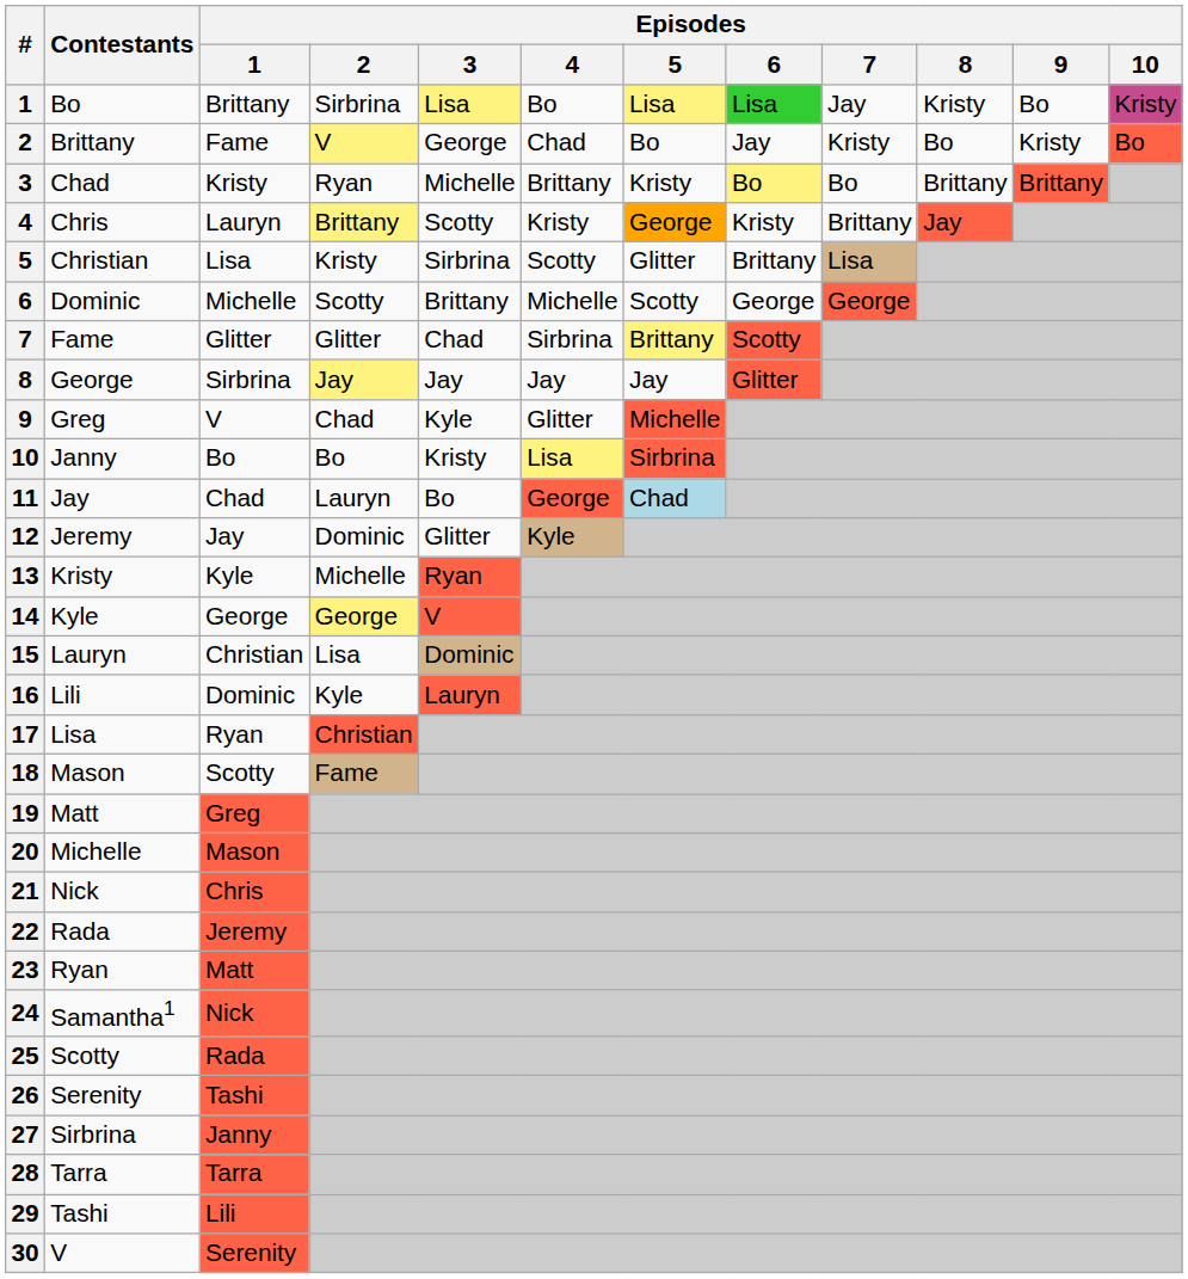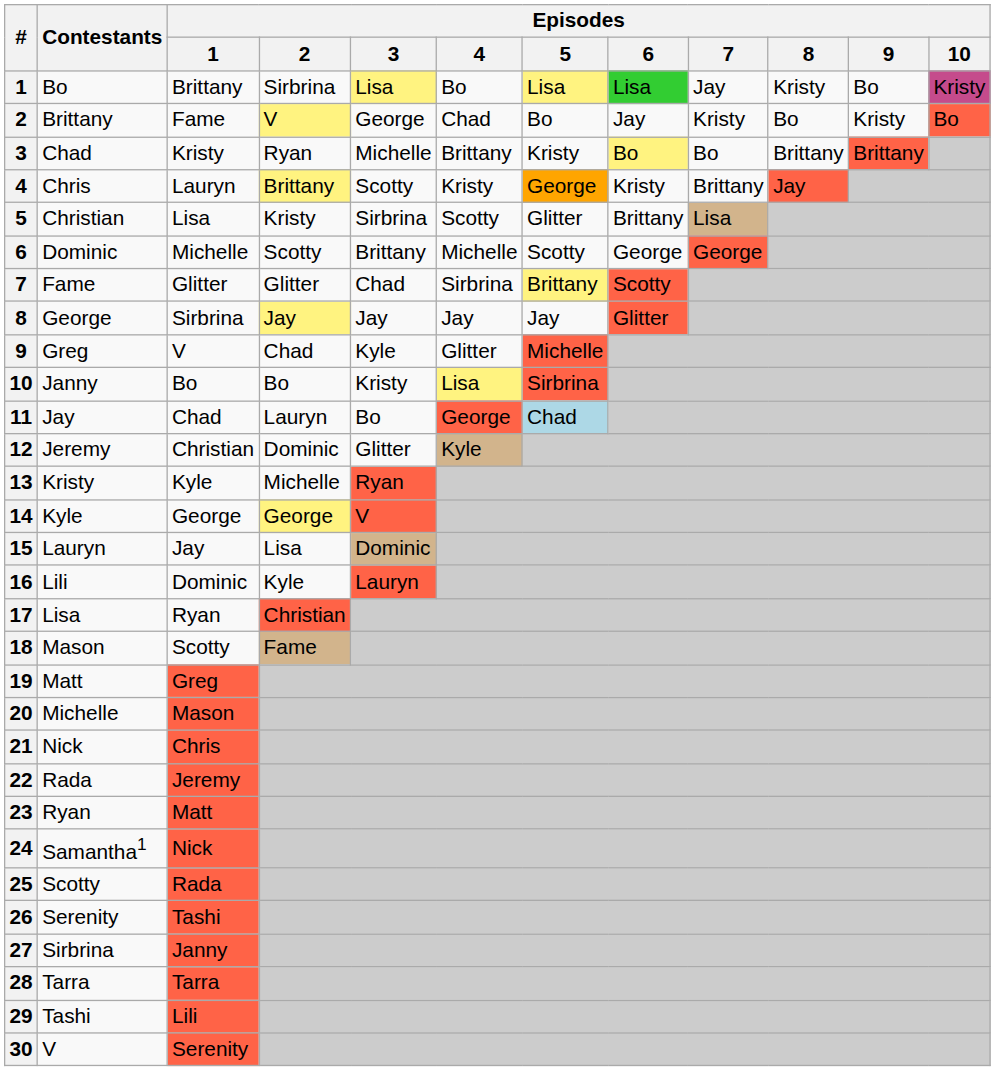 <table class="wikitable">
 <tr>
 <th rowspan=2>#</th>
 <th rowspan=2>Contestants</th>
 <th colspan=10>Episodes</th>
 </tr>
 <tr>
 <th>1</th>
 <th>2</th>
 <th>3</th>
 <th>4</th>
 <th>5</th>
 <th>6</th>
 <th>7</th>
 <th>8</th>
 <th>9</th>
 <th>10</th>
 </tr>
 <tr>
 <th>1</th>
 <td>Bo</td>
 <td>Brittany</td>
 <td>Sirbrina</td>
 <td bgcolor="#FFF380">Lisa</td>
 <td>Bo</td>
 <td bgcolor="#FFF380">Lisa</td>
 <td bgcolor="limegreen">Lisa</td>
 <td>Jay</td>
 <td>Kristy</td>
 <td>Bo</td>
 <td bgcolor="#C54B8C">Kristy</td>
 </tr>
 <tr>
 <th>2</th>
 <td>Brittany</td>
 <td>Fame</td>
 <td bgcolor="#FFF380">V</td>
 <td>George</td>
 <td>Chad</td>
 <td>Bo</td>
 <td>Jay</td>
 <td>Kristy</td>
 <td>Bo</td>
 <td>Kristy</td>
 <td bgcolor="tomato">Bo</td>
 </tr>
 <tr>
 <th>3</th>
 <td>Chad</td>
 <td>Kristy</td>
 <td>Ryan</td>
 <td>Michelle</td>
 <td>Brittany</td>
 <td>Kristy</td>
 <td bgcolor="#FFF380">Bo</td>
 <td>Bo</td>
 <td>Brittany</td>
 <td bgcolor="tomato">Brittany</td>
 <td bgcolor="#CCCCCC" colspan=2></td>
 </tr>
 <tr>
 <th>4</th>
 <td>Chris</td>
 <td>Lauryn</td>
 <td bgcolor="#FFF380">Brittany</td>
 <td>Scotty</td>
 <td>Kristy</td>
 <td bgcolor="orange">George</td>
 <td>Kristy</td>
 <td>Brittany</td>
 <td bgcolor="tomato">Jay</td>
 <td bgcolor="#CCCCCC" colspan=3></td>
 </tr>
 <tr>
 <th>5</th>
 <td>Christian</td>
 <td>Lisa</td>
 <td>Kristy</td>
 <td>Sirbrina</td>
 <td>Scotty</td>
 <td>Glitter</td>
 <td>Brittany</td>
 <td bgcolor="tan">Lisa</td>
 <td bgcolor="#CCCCCC" colspan=4></td>
 </tr>
 <tr>
 <th>6</th>
 <td>Dominic</td>
 <td>Michelle</td>
 <td>Scotty</td>
 <td>Brittany</td>
 <td>Michelle</td>
 <td>Scotty</td>
 <td>George</td>
 <td bgcolor="tomato">George</td>
 <td bgcolor="#CCCCCC" colspan=4></td>
 </tr>
 <tr>
 <th>7</th>
 <td>Fame</td>
 <td>Glitter</td>
 <td>Glitter</td>
 <td>Chad</td>
 <td>Sirbrina</td>
 <td bgcolor="#FFF380">Brittany</td>
 <td bgcolor="tomato">Scotty</td>
 <td bgcolor="#CCCCCC" colspan=5></td>
 </tr>
 <tr>
 <th>8</th>
 <td>George</td>
 <td>Sirbrina</td>
 <td bgcolor="#FFF380">Jay</td>
 <td>Jay</td>
 <td>Jay</td>
 <td>Jay</td>
 <td bgcolor="tomato">Glitter</td>
 <td bgcolor="#CCCCCC" colspan=5></td>
 </tr>
 <tr>
 <th>9</th>
 <td>Greg</td>
 <td>V</td>
 <td>Chad</td>
 <td>Kyle</td>
 <td>Glitter</td>
 <td bgcolor="tomato">Michelle</td>
 <td bgcolor="#CCCCCC" colspan=6></td>
 </tr>
 <tr>
 <th>10</th>
 <td>Janny</td>
 <td>Bo</td>
 <td>Bo</td>
 <td>Kristy</td>
 <td bgcolor="#FFF380">Lisa</td>
 <td bgcolor="tomato">Sirbrina</td>
 <td bgcolor="#CCCCCC" colspan=6></td>
 </tr>
 <tr>
 <th>11</th>
 <td>Jay</td>
 <td>Chad</td>
 <td>Lauryn</td>
 <td>Bo</td>
 <td bgcolor="tomato">George</td>
 <td bgcolor="lightblue">Chad</td>
 <td bgcolor="#CCCCCC" colspan=6></td>
 </tr>
 <tr>
 <th>12</th>
 <td>Jeremy</td>
-<td>Jay</td>
+<td>Christian</td>
 <td>Dominic</td>
 <td>Glitter</td>
 <td bgcolor="tan">Kyle</td>
 <td bgcolor="#CCCCCC" colspan=7></td>
 </tr>
 <tr>
 <th>13</th>
 <td>Kristy</td>
 <td>Kyle</td>
 <td>Michelle</td>
 <td bgcolor="tomato">Ryan</td>
 <td bgcolor="#CCCCCC" colspan=8></td>
 </tr>
 <tr>
 <th>14</th>
 <td>Kyle</td>
 <td>George</td>
 <td bgcolor="#FFF380">George</td>
 <td bgcolor="tomato">V</td>
 <td bgcolor="#CCCCCC" colspan=8></td>
 </tr>
 <tr>
 <th>15</th>
 <td>Lauryn</td>
-<td>Christian</td>
+<td>Jay</td>
 <td>Lisa</td>
 <td bgcolor="tan">Dominic</td>
 <td bgcolor="#CCCCCC" colspan=8></td>
 </tr>
 <tr>
 <th>16</th>
 <td>Lili</td>
 <td>Dominic</td>
 <td>Kyle</td>
 <td bgcolor="tomato">Lauryn</td>
 <td bgcolor="#CCCCCC" colspan=8></td>
 </tr>
 <tr>
 <th>17</th>
 <td>Lisa</td>
 <td>Ryan</td>
 <td bgcolor="tomato">Christian</td>
 <td bgcolor="#CCCCCC" colspan=9></td>
 </tr>
 <tr>
 <th>18</th>
 <td>Mason</td>
 <td>Scotty</td>
 <td bgcolor="tan">Fame</td>
 <td bgcolor="#CCCCCC" colspan=9></td>
 </tr>
 <tr>
 <th>19</th>
 <td>Matt</td>
 <td bgcolor="tomato">Greg</td>
 <td bgcolor="#CCCCCC" colspan=10></td>
 </tr>
 <tr>
 <th>20</th>
 <td>Michelle</td>
 <td bgcolor="tomato">Mason</td>
 <td bgcolor="#CCCCCC" colspan=10></td>
 </tr>
 <tr>
 <th>21</th>
 <td>Nick</td>
 <td bgcolor="tomato">Chris</td>
 <td bgcolor="#CCCCCC" colspan=10></td>
 </tr>
 <tr>
 <th>22</th>
 <td>Rada</td>
 <td bgcolor="tomato">Jeremy</td>
 <td bgcolor="#CCCCCC" colspan=10></td>
 </tr>
 <tr>
 <th>23</th>
 <td>Ryan</td>
 <td bgcolor="tomato">Matt</td>
 <td bgcolor="#CCCCCC" colspan=10></td>
 </tr>
 <tr>
 <th>24</th>
 <td>Samantha<sup>1</sup></td>
 <td bgcolor="tomato">Nick</td>
 <td bgcolor="#CCCCCC" colspan=10></td>
 </tr>
 <tr>
 <th>25</th>
 <td>Scotty</td>
 <td bgcolor="tomato">Rada</td>
 <td bgcolor="#CCCCCC" colspan=10></td>
 </tr>
 <tr>
 <th>26</th>
 <td>Serenity</td>
 <td bgcolor="tomato">Tashi</td>
 <td bgcolor="#CCCCCC" colspan=10></td>
 </tr>
 <tr>
 <th>27</th>
 <td>Sirbrina</td>
 <td bgcolor="tomato">Janny</td>
 <td bgcolor="#CCCCCC" colspan=10></td>
 </tr>
 <tr>
 <th>28</th>
 <td>Tarra</td>
 <td bgcolor="tomato">Tarra</td>
 <td bgcolor="#CCCCCC" colspan=10></td>
 </tr>
 <tr>
 <th>29</th>
 <td>Tashi</td>
 <td bgcolor="tomato">Lili</td>
 <td bgcolor="#CCCCCC" colspan=10></td>
 </tr>
 <tr>
 <th>30</th>
 <td>V</td>
 <td bgcolor="tomato">Serenity</td>
 <td bgcolor="#CCCCCC" colspan=10></td>
 </tr>
 </table>
